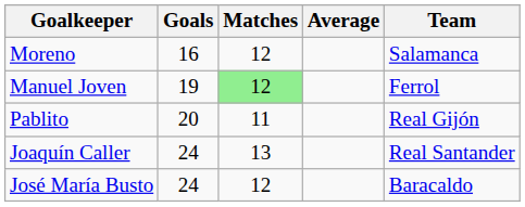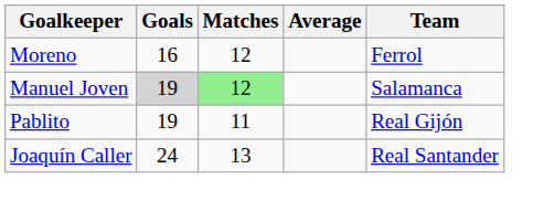 <table class="wikitable sortable" class="wikitable">
 <tr style="background:#ccc; text-align:center;">
 <th>Goalkeeper</th>
 <th>Goals</th>
 <th>Matches</th>
 <th>Average</th>
 <th>Team</th>
 </tr>
 <tr>
 <td> <a href='#'>Moreno</a></td>
 <td style="text-align:center;">16</td>
 <td style="text-align:center;">12</td>
 <td style="text-align:center;"></td>
+<td><a href='#'>Ferrol</a></td>
+</tr>
+<tr>
+<td> <a href='#'>Manuel Joven</a></td>
+<td style="background: lightgrey; text-align:center;">19</td>
+<td style="background: lightgreen; text-align:center;">12</td>
+<td style="text-align:center;"></td>
 <td><a href='#'>Salamanca</a></td>
 </tr>
 <tr>
-<td> <a href='#'>Manuel Joven</a></td>
+<td> <a href='#'>Pablito</a></td>
 <td style="text-align:center;">19</td>
-<td style="background: lightgreen; text-align:center;">12</td>
-<td style="text-align:center;"></td>
-<td><a href='#'>Ferrol</a></td>
-</tr>
-<tr>
-<td> <a href='#'>Pablito</a></td>
-<td style="text-align:center;">20</td>
 <td style="text-align:center;">11</td>
 <td style="text-align:center;"></td>
 <td><a href='#'>Real Gijón</a></td>
 </tr>
 <tr>
 <td> <a href='#'>Joaquín Caller</a></td>
 <td style="text-align:center;">24</td>
 <td style="text-align:center;">13</td>
 <td style="text-align:center;"></td>
 <td><a href='#'>Real Santander</a></td>
 </tr>
-<tr>
-<td> <a href='#'>José María Busto</a></td>
-<td style="text-align:center;">24</td>
-<td style="text-align:center;">12</td>
-<td style="text-align:center;"></td>
-<td><a href='#'>Baracaldo</a></td>
-</tr>
 </table>
